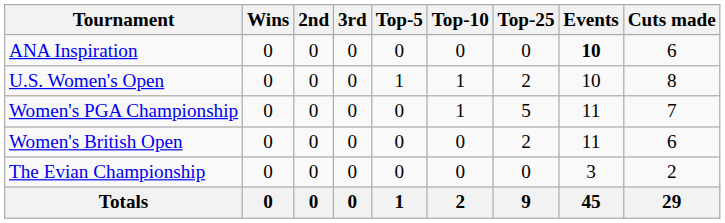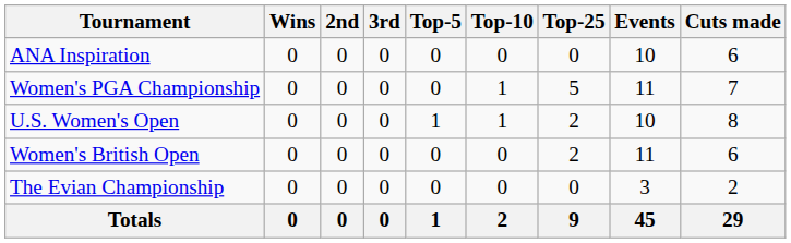 <table class=wikitable style=text-align:center>
 <tr>
 <th>Tournament</th>
 <th>Wins</th>
 <th>2nd</th>
 <th>3rd</th>
 <th>Top-5</th>
 <th>Top-10</th>
 <th>Top-25</th>
 <th>Events</th>
 <th>Cuts made</th>
 </tr>
 <tr>
 <td align=left><a href='#'>ANA Inspiration</a></td>
 <td>0</td>
 <td>0</td>
 <td>0</td>
 <td>0</td>
 <td>0</td>
 <td>0</td>
-<td><strong>10</strong></td>
+<td>10</td>
 <td>6</td>
+</tr>
+<tr>
+<td align=left><a href='#'>Women's PGA Championship</a></td>
+<td>0</td>
+<td>0</td>
+<td>0</td>
+<td>0</td>
+<td>1</td>
+<td>5</td>
+<td>11</td>
+<td>7</td>
 </tr>
 <tr>
 <td align=left><a href='#'>U.S. Women's Open</a></td>
 <td>0</td>
 <td>0</td>
 <td>0</td>
 <td>1</td>
 <td>1</td>
 <td>2</td>
 <td>10</td>
 <td>8</td>
-</tr>
-<tr>
-<td align=left><a href='#'>Women's PGA Championship</a></td>
-<td>0</td>
-<td>0</td>
-<td>0</td>
-<td>0</td>
-<td>1</td>
-<td>5</td>
-<td>11</td>
-<td>7</td>
 </tr>
 <tr>
 <td align=left><a href='#'>Women's British Open</a></td>
 <td>0</td>
 <td>0</td>
 <td>0</td>
 <td>0</td>
 <td>0</td>
 <td>2</td>
 <td>11</td>
 <td>6</td>
 </tr>
 <tr>
 <td align=left><a href='#'>The Evian Championship</a></td>
 <td>0</td>
 <td>0</td>
 <td>0</td>
 <td>0</td>
 <td>0</td>
 <td>0</td>
 <td>3</td>
 <td>2</td>
 </tr>
 <tr>
 <th>Totals</th>
 <th>0</th>
 <th>0</th>
 <th>0</th>
 <th>1</th>
 <th>2</th>
 <th>9</th>
 <th>45</th>
 <th>29</th>
 </tr>
 </table>
